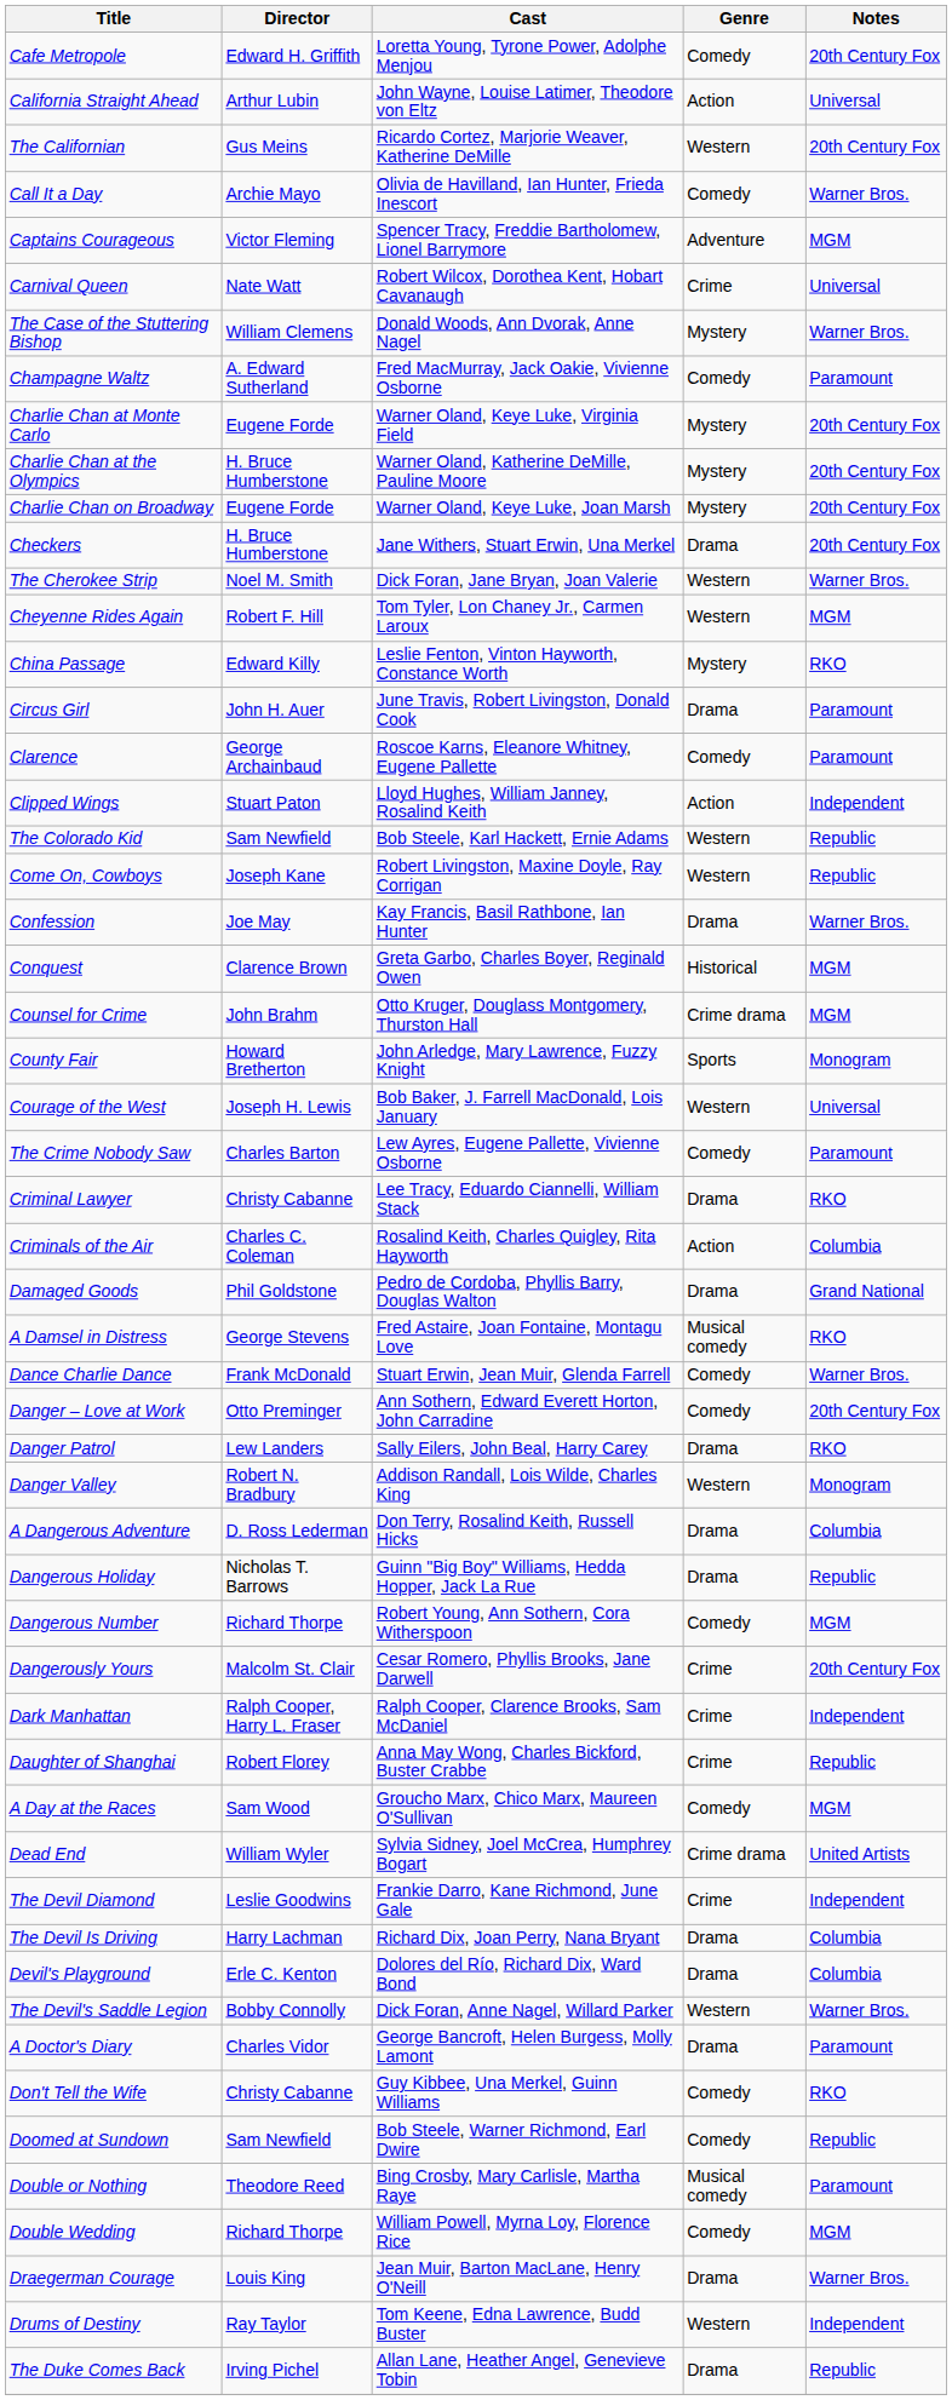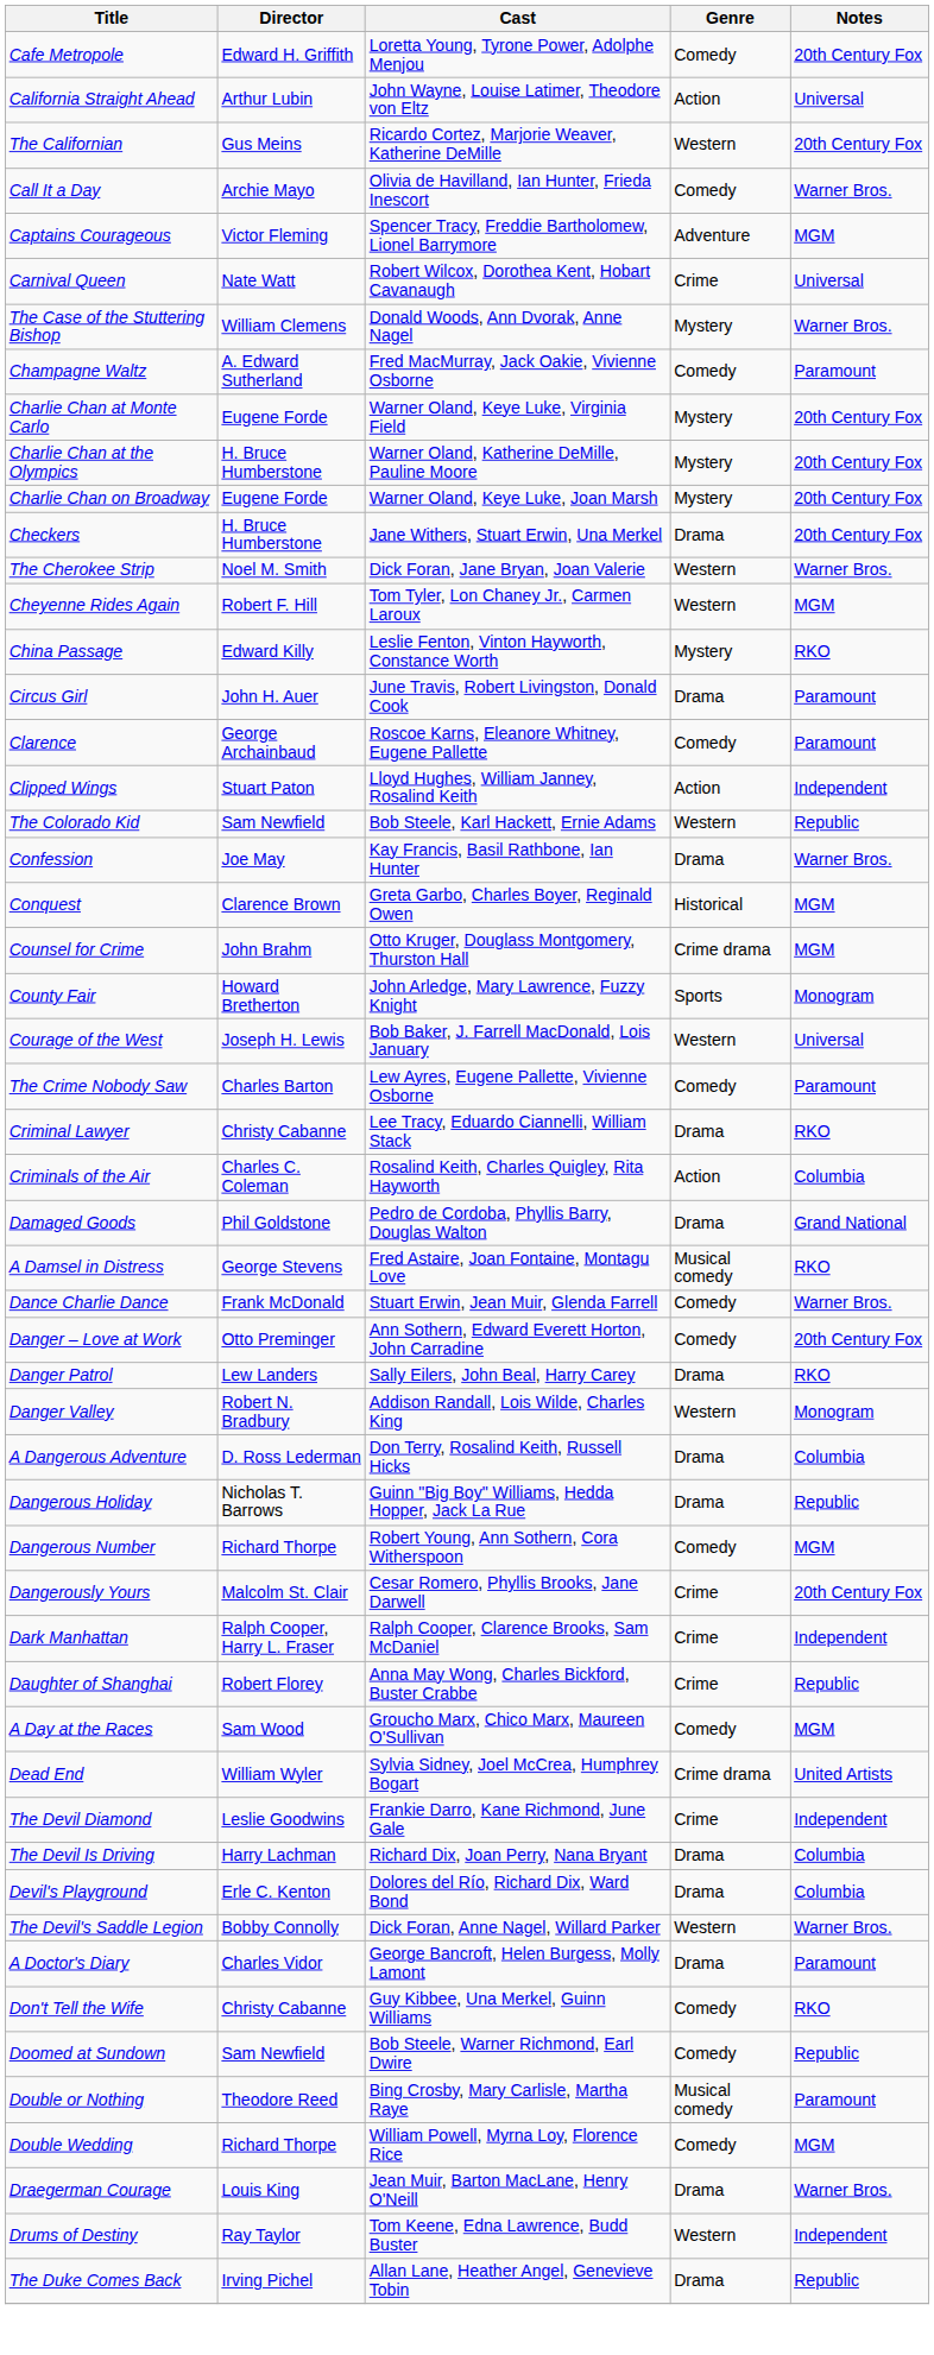 <table class="wikitable" style="width:100%;">
 <tr>
 <th style="width:23%;">Title</th>
 <th style="width:16%;">Director</th>
 <th style="width:33%;">Cast</th>
 <th style="width:13%;">Genre</th>
 <th style="width:15%;">Notes</th>
 </tr>
 <tr>
 <td><em><a href='#'>Cafe Metropole</a></em></td>
 <td><a href='#'>Edward H. Griffith</a></td>
 <td><a href='#'>Loretta Young</a>, <a href='#'>Tyrone Power</a>, <a href='#'>Adolphe Menjou</a></td>
 <td>Comedy</td>
 <td><a href='#'>20th Century Fox</a></td>
 </tr>
 <tr>
 <td><em><a href='#'>California Straight Ahead</a></em></td>
 <td><a href='#'>Arthur Lubin</a></td>
 <td><a href='#'>John Wayne</a>, <a href='#'>Louise Latimer</a>, <a href='#'>Theodore von Eltz</a></td>
 <td>Action</td>
 <td><a href='#'>Universal</a></td>
 </tr>
 <tr>
 <td><em><a href='#'>The Californian</a></em></td>
 <td><a href='#'>Gus Meins</a></td>
 <td><a href='#'>Ricardo Cortez</a>, <a href='#'>Marjorie Weaver</a>, <a href='#'>Katherine DeMille</a></td>
 <td>Western</td>
 <td><a href='#'>20th Century Fox</a></td>
 </tr>
 <tr>
 <td><em><a href='#'>Call It a Day</a></em></td>
 <td><a href='#'>Archie Mayo</a></td>
 <td><a href='#'>Olivia de Havilland</a>, <a href='#'>Ian Hunter</a>, <a href='#'>Frieda Inescort</a></td>
 <td>Comedy</td>
 <td><a href='#'>Warner Bros.</a></td>
 </tr>
 <tr>
 <td><em><a href='#'>Captains Courageous</a></em></td>
 <td><a href='#'>Victor Fleming</a></td>
 <td><a href='#'>Spencer Tracy</a>, <a href='#'>Freddie Bartholomew</a>, <a href='#'>Lionel Barrymore</a></td>
 <td>Adventure</td>
 <td><a href='#'>MGM</a></td>
 </tr>
 <tr>
 <td><em><a href='#'>Carnival Queen</a></em></td>
 <td><a href='#'>Nate Watt</a></td>
 <td><a href='#'>Robert Wilcox</a>, <a href='#'>Dorothea Kent</a>, <a href='#'>Hobart Cavanaugh</a></td>
 <td>Crime</td>
 <td><a href='#'>Universal</a></td>
 </tr>
 <tr>
 <td><em><a href='#'>The Case of the Stuttering Bishop</a></em></td>
 <td><a href='#'>William Clemens</a></td>
 <td><a href='#'>Donald Woods</a>, <a href='#'>Ann Dvorak</a>, <a href='#'>Anne Nagel</a></td>
 <td>Mystery</td>
 <td><a href='#'>Warner Bros.</a></td>
 </tr>
 <tr>
 <td><em><a href='#'>Champagne Waltz</a></em></td>
 <td><a href='#'>A. Edward Sutherland</a></td>
 <td><a href='#'>Fred MacMurray</a>, <a href='#'>Jack Oakie</a>, <a href='#'>Vivienne Osborne</a></td>
 <td>Comedy</td>
 <td><a href='#'>Paramount</a></td>
 </tr>
 <tr>
 <td><em><a href='#'>Charlie Chan at Monte Carlo</a></em></td>
 <td><a href='#'>Eugene Forde</a></td>
 <td><a href='#'>Warner Oland</a>, <a href='#'>Keye Luke</a>, <a href='#'>Virginia Field</a></td>
 <td>Mystery</td>
 <td><a href='#'>20th Century Fox</a></td>
 </tr>
 <tr>
 <td><em><a href='#'>Charlie Chan at the Olympics</a></em></td>
 <td><a href='#'>H. Bruce Humberstone</a></td>
 <td><a href='#'>Warner Oland</a>, <a href='#'>Katherine DeMille</a>, <a href='#'>Pauline Moore</a></td>
 <td>Mystery</td>
 <td><a href='#'>20th Century Fox</a></td>
 </tr>
 <tr>
 <td><em><a href='#'>Charlie Chan on Broadway</a></em></td>
 <td><a href='#'>Eugene Forde</a></td>
 <td><a href='#'>Warner Oland</a>, <a href='#'>Keye Luke</a>, <a href='#'>Joan Marsh</a></td>
 <td>Mystery</td>
 <td><a href='#'>20th Century Fox</a></td>
 </tr>
 <tr>
 <td><em><a href='#'>Checkers</a></em></td>
 <td><a href='#'>H. Bruce Humberstone</a></td>
 <td><a href='#'>Jane Withers</a>, <a href='#'>Stuart Erwin</a>, <a href='#'>Una Merkel</a></td>
 <td>Drama</td>
 <td><a href='#'>20th Century Fox</a></td>
 </tr>
 <tr>
 <td><em><a href='#'>The Cherokee Strip</a></em></td>
 <td><a href='#'>Noel M. Smith</a></td>
 <td><a href='#'>Dick Foran</a>, <a href='#'>Jane Bryan</a>, <a href='#'>Joan Valerie</a></td>
 <td>Western</td>
 <td><a href='#'>Warner Bros.</a></td>
 </tr>
 <tr>
 <td><em><a href='#'>Cheyenne Rides Again</a></em></td>
 <td><a href='#'>Robert F. Hill</a></td>
 <td><a href='#'>Tom Tyler</a>, <a href='#'>Lon Chaney Jr.</a>, <a href='#'>Carmen Laroux</a></td>
 <td>Western</td>
 <td><a href='#'>MGM</a></td>
 </tr>
 <tr>
 <td><em><a href='#'>China Passage</a></em></td>
 <td><a href='#'>Edward Killy</a></td>
 <td><a href='#'>Leslie Fenton</a>, <a href='#'>Vinton Hayworth</a>, <a href='#'>Constance Worth</a></td>
 <td>Mystery</td>
 <td><a href='#'>RKO</a></td>
 </tr>
 <tr>
 <td><em><a href='#'>Circus Girl</a></em></td>
 <td><a href='#'>John H. Auer</a></td>
 <td><a href='#'>June Travis</a>, <a href='#'>Robert Livingston</a>, <a href='#'>Donald Cook</a></td>
 <td>Drama</td>
 <td><a href='#'>Paramount</a></td>
 </tr>
 <tr>
 <td><em><a href='#'>Clarence</a></em></td>
 <td><a href='#'>George Archainbaud</a></td>
 <td><a href='#'>Roscoe Karns</a>, <a href='#'>Eleanore Whitney</a>, <a href='#'>Eugene Pallette</a></td>
 <td>Comedy</td>
 <td><a href='#'>Paramount</a></td>
 </tr>
 <tr>
 <td><em><a href='#'>Clipped Wings</a></em></td>
 <td><a href='#'>Stuart Paton</a></td>
 <td><a href='#'>Lloyd Hughes</a>, <a href='#'>William Janney</a>, <a href='#'>Rosalind Keith</a></td>
 <td>Action</td>
 <td><a href='#'>Independent</a></td>
 </tr>
 <tr>
 <td><em><a href='#'>The Colorado Kid</a></em></td>
 <td><a href='#'>Sam Newfield</a></td>
 <td><a href='#'>Bob Steele</a>, <a href='#'>Karl Hackett</a>, <a href='#'>Ernie Adams</a></td>
-<td>Western</td>
-<td><a href='#'>Republic</a></td>
-</tr>
-<tr>
-<td><em><a href='#'>Come On, Cowboys</a></em></td>
-<td><a href='#'>Joseph Kane</a></td>
-<td><a href='#'>Robert Livingston</a>, <a href='#'>Maxine Doyle</a>, <a href='#'>Ray Corrigan</a></td>
 <td>Western</td>
 <td><a href='#'>Republic</a></td>
 </tr>
 <tr>
 <td><em><a href='#'>Confession</a></em></td>
 <td><a href='#'>Joe May</a></td>
 <td><a href='#'>Kay Francis</a>, <a href='#'>Basil Rathbone</a>, <a href='#'>Ian Hunter</a></td>
 <td>Drama</td>
 <td><a href='#'>Warner Bros.</a></td>
 </tr>
 <tr>
 <td><em><a href='#'>Conquest</a></em></td>
 <td><a href='#'>Clarence Brown</a></td>
 <td><a href='#'>Greta Garbo</a>, <a href='#'>Charles Boyer</a>, <a href='#'>Reginald Owen</a></td>
 <td>Historical</td>
 <td><a href='#'>MGM</a></td>
 </tr>
 <tr>
 <td><em><a href='#'>Counsel for Crime</a></em></td>
 <td><a href='#'>John Brahm</a></td>
 <td><a href='#'>Otto Kruger</a>, <a href='#'>Douglass Montgomery</a>, <a href='#'>Thurston Hall</a></td>
 <td>Crime drama</td>
 <td><a href='#'>MGM</a></td>
 </tr>
 <tr>
 <td><em><a href='#'>County Fair</a></em></td>
 <td><a href='#'>Howard Bretherton </a></td>
 <td><a href='#'>John Arledge</a>, <a href='#'>Mary Lawrence</a>, <a href='#'>Fuzzy Knight</a></td>
 <td>Sports</td>
 <td><a href='#'>Monogram</a></td>
 </tr>
 <tr>
 <td><em><a href='#'>Courage of the West</a></em></td>
 <td><a href='#'>Joseph H. Lewis</a></td>
 <td><a href='#'>Bob Baker</a>, <a href='#'>J. Farrell MacDonald</a>, <a href='#'>Lois January</a></td>
 <td>Western</td>
 <td><a href='#'>Universal</a></td>
 </tr>
 <tr>
 <td><em><a href='#'>The Crime Nobody Saw</a></em></td>
 <td><a href='#'>Charles Barton</a></td>
 <td><a href='#'>Lew Ayres</a>, <a href='#'>Eugene Pallette</a>, <a href='#'>Vivienne Osborne</a></td>
 <td>Comedy</td>
 <td><a href='#'>Paramount</a></td>
 </tr>
 <tr>
 <td><em><a href='#'>Criminal Lawyer</a></em></td>
 <td><a href='#'>Christy Cabanne</a></td>
 <td><a href='#'>Lee Tracy</a>, <a href='#'>Eduardo Ciannelli</a>, <a href='#'>William Stack</a></td>
 <td>Drama</td>
 <td><a href='#'>RKO</a></td>
 </tr>
 <tr>
 <td><em><a href='#'>Criminals of the Air</a></em></td>
 <td><a href='#'>Charles C. Coleman</a></td>
 <td><a href='#'>Rosalind Keith</a>, <a href='#'>Charles Quigley</a>, <a href='#'>Rita Hayworth</a></td>
 <td>Action</td>
 <td><a href='#'>Columbia</a></td>
 </tr>
 <tr>
 <td><em><a href='#'>Damaged Goods</a></em></td>
 <td><a href='#'>Phil Goldstone</a></td>
 <td><a href='#'>Pedro de Cordoba</a>, <a href='#'>Phyllis Barry</a>, <a href='#'>Douglas Walton</a></td>
 <td>Drama</td>
 <td><a href='#'>Grand National</a></td>
 </tr>
 <tr>
 <td><em><a href='#'>A Damsel in Distress</a></em></td>
 <td><a href='#'>George Stevens</a></td>
 <td><a href='#'>Fred Astaire</a>, <a href='#'>Joan Fontaine</a>, <a href='#'>Montagu Love</a></td>
 <td>Musical comedy</td>
 <td><a href='#'>RKO</a></td>
 </tr>
 <tr>
 <td><em><a href='#'>Dance Charlie Dance</a></em></td>
 <td><a href='#'>Frank McDonald</a></td>
 <td><a href='#'>Stuart Erwin</a>, <a href='#'>Jean Muir</a>, <a href='#'>Glenda Farrell</a></td>
 <td>Comedy</td>
 <td><a href='#'>Warner Bros.</a></td>
 </tr>
 <tr>
 <td><em><a href='#'>Danger – Love at Work</a></em></td>
 <td><a href='#'>Otto Preminger</a></td>
 <td><a href='#'>Ann Sothern</a>, <a href='#'>Edward Everett Horton</a>, <a href='#'>John Carradine</a></td>
 <td>Comedy</td>
 <td><a href='#'>20th Century Fox</a></td>
 </tr>
 <tr>
 <td><em><a href='#'>Danger Patrol</a></em></td>
 <td><a href='#'>Lew Landers</a></td>
 <td><a href='#'>Sally Eilers</a>, <a href='#'>John Beal</a>, <a href='#'>Harry Carey</a></td>
 <td>Drama</td>
 <td><a href='#'>RKO</a></td>
 </tr>
 <tr>
 <td><em><a href='#'>Danger Valley</a></em></td>
 <td><a href='#'>Robert N. Bradbury</a></td>
 <td><a href='#'>Addison Randall</a>, <a href='#'>Lois Wilde</a>, <a href='#'>Charles King</a></td>
 <td>Western</td>
 <td><a href='#'>Monogram</a></td>
 </tr>
 <tr>
 <td><em><a href='#'>A Dangerous Adventure</a></em></td>
 <td><a href='#'>D. Ross Lederman</a></td>
 <td><a href='#'>Don Terry</a>, <a href='#'>Rosalind Keith</a>, <a href='#'>Russell Hicks</a></td>
 <td>Drama</td>
 <td><a href='#'>Columbia</a></td>
 </tr>
 <tr>
 <td><em><a href='#'>Dangerous Holiday</a></em></td>
 <td>Nicholas T. Barrows</td>
 <td><a href='#'>Guinn "Big Boy" Williams</a>, <a href='#'>Hedda Hopper</a>, <a href='#'>Jack La Rue</a></td>
 <td>Drama</td>
 <td><a href='#'>Republic</a></td>
 </tr>
 <tr>
 <td><em><a href='#'>Dangerous Number</a></em></td>
 <td><a href='#'>Richard Thorpe</a></td>
 <td><a href='#'>Robert Young</a>, <a href='#'>Ann Sothern</a>, <a href='#'>Cora Witherspoon</a></td>
 <td>Comedy</td>
 <td><a href='#'>MGM</a></td>
 </tr>
 <tr>
 <td><em><a href='#'>Dangerously Yours</a></em></td>
 <td><a href='#'>Malcolm St. Clair</a></td>
 <td><a href='#'>Cesar Romero</a>, <a href='#'>Phyllis Brooks</a>, <a href='#'>Jane Darwell</a></td>
 <td>Crime</td>
 <td><a href='#'>20th Century Fox</a></td>
 </tr>
 <tr>
 <td><em><a href='#'>Dark Manhattan</a></em></td>
 <td><a href='#'>Ralph Cooper</a>, <a href='#'>Harry L. Fraser</a></td>
 <td><a href='#'>Ralph Cooper</a>, <a href='#'>Clarence Brooks</a>, <a href='#'>Sam McDaniel</a></td>
 <td>Crime</td>
 <td><a href='#'>Independent</a></td>
 </tr>
 <tr>
 <td><em><a href='#'>Daughter of Shanghai</a></em></td>
 <td><a href='#'>Robert Florey</a></td>
 <td><a href='#'>Anna May Wong</a>, <a href='#'>Charles Bickford</a>, <a href='#'>Buster Crabbe</a></td>
 <td>Crime</td>
 <td><a href='#'>Republic</a></td>
 </tr>
 <tr>
 <td><em><a href='#'>A Day at the Races</a></em></td>
 <td><a href='#'>Sam Wood</a></td>
 <td><a href='#'>Groucho Marx</a>, <a href='#'>Chico Marx</a>, <a href='#'>Maureen O'Sullivan</a></td>
 <td>Comedy</td>
 <td><a href='#'>MGM</a></td>
 </tr>
 <tr>
 <td><em><a href='#'>Dead End</a></em></td>
 <td><a href='#'>William Wyler</a></td>
 <td><a href='#'>Sylvia Sidney</a>, <a href='#'>Joel McCrea</a>, <a href='#'>Humphrey Bogart</a></td>
 <td>Crime drama</td>
 <td><a href='#'>United Artists</a></td>
 </tr>
 <tr>
 <td><em><a href='#'>The Devil Diamond</a></em></td>
 <td><a href='#'>Leslie Goodwins</a></td>
 <td><a href='#'>Frankie Darro</a>, <a href='#'>Kane Richmond</a>, <a href='#'>June Gale</a></td>
 <td>Crime</td>
 <td><a href='#'>Independent</a></td>
 </tr>
 <tr>
 <td><em><a href='#'>The Devil Is Driving</a></em></td>
 <td><a href='#'>Harry Lachman</a></td>
 <td><a href='#'>Richard Dix</a>, <a href='#'>Joan Perry</a>, <a href='#'>Nana Bryant</a></td>
 <td>Drama</td>
 <td><a href='#'>Columbia</a></td>
 </tr>
 <tr>
 <td><em><a href='#'>Devil's Playground</a></em></td>
 <td><a href='#'>Erle C. Kenton</a></td>
 <td><a href='#'>Dolores del Río</a>, <a href='#'>Richard Dix</a>, <a href='#'>Ward Bond</a></td>
 <td>Drama</td>
 <td><a href='#'>Columbia</a></td>
 </tr>
 <tr>
 <td><em><a href='#'>The Devil's Saddle Legion</a></em></td>
 <td><a href='#'>Bobby Connolly</a></td>
 <td><a href='#'>Dick Foran</a>, <a href='#'>Anne Nagel</a>, <a href='#'>Willard Parker</a></td>
 <td>Western</td>
 <td><a href='#'>Warner Bros.</a></td>
 </tr>
 <tr>
 <td><em><a href='#'>A Doctor's Diary</a></em></td>
 <td><a href='#'>Charles Vidor</a></td>
 <td><a href='#'>George Bancroft</a>, <a href='#'>Helen Burgess</a>, <a href='#'>Molly Lamont</a></td>
 <td>Drama</td>
 <td><a href='#'>Paramount</a></td>
 </tr>
 <tr>
 <td><em><a href='#'>Don't Tell the Wife</a></em></td>
 <td><a href='#'>Christy Cabanne</a></td>
 <td><a href='#'>Guy Kibbee</a>, <a href='#'>Una Merkel</a>, <a href='#'>Guinn Williams</a></td>
 <td>Comedy</td>
 <td><a href='#'>RKO</a></td>
 </tr>
 <tr>
 <td><em><a href='#'>Doomed at Sundown</a></em></td>
 <td><a href='#'>Sam Newfield</a></td>
 <td><a href='#'>Bob Steele</a>, <a href='#'>Warner Richmond</a>, <a href='#'>Earl Dwire</a></td>
 <td>Comedy</td>
 <td><a href='#'>Republic</a></td>
 </tr>
 <tr>
 <td><em><a href='#'>Double or Nothing</a></em></td>
 <td><a href='#'>Theodore Reed</a></td>
 <td><a href='#'>Bing Crosby</a>, <a href='#'>Mary Carlisle</a>, <a href='#'>Martha Raye</a></td>
 <td>Musical comedy</td>
 <td><a href='#'>Paramount</a></td>
 </tr>
 <tr>
 <td><em><a href='#'>Double Wedding</a></em></td>
 <td><a href='#'>Richard Thorpe</a></td>
 <td><a href='#'>William Powell</a>, <a href='#'>Myrna Loy</a>, <a href='#'>Florence Rice</a></td>
 <td>Comedy</td>
 <td><a href='#'>MGM</a></td>
 </tr>
 <tr>
 <td><em><a href='#'>Draegerman Courage</a></em></td>
 <td><a href='#'>Louis King</a></td>
 <td><a href='#'>Jean Muir</a>, <a href='#'>Barton MacLane</a>, <a href='#'>Henry O'Neill</a></td>
 <td>Drama</td>
 <td><a href='#'>Warner Bros.</a></td>
 </tr>
 <tr>
 <td><em><a href='#'>Drums of Destiny</a></em></td>
 <td><a href='#'>Ray Taylor</a></td>
 <td><a href='#'>Tom Keene</a>, <a href='#'>Edna Lawrence</a>, <a href='#'>Budd Buster</a></td>
 <td>Western</td>
 <td><a href='#'>Independent</a></td>
 </tr>
 <tr>
 <td><em><a href='#'>The Duke Comes Back</a></em></td>
 <td><a href='#'>Irving Pichel</a></td>
 <td><a href='#'>Allan Lane</a>, <a href='#'>Heather Angel</a>, <a href='#'>Genevieve Tobin</a></td>
 <td>Drama</td>
 <td><a href='#'>Republic</a></td>
 </tr>
 <tr>
 </tr>
 </table>
